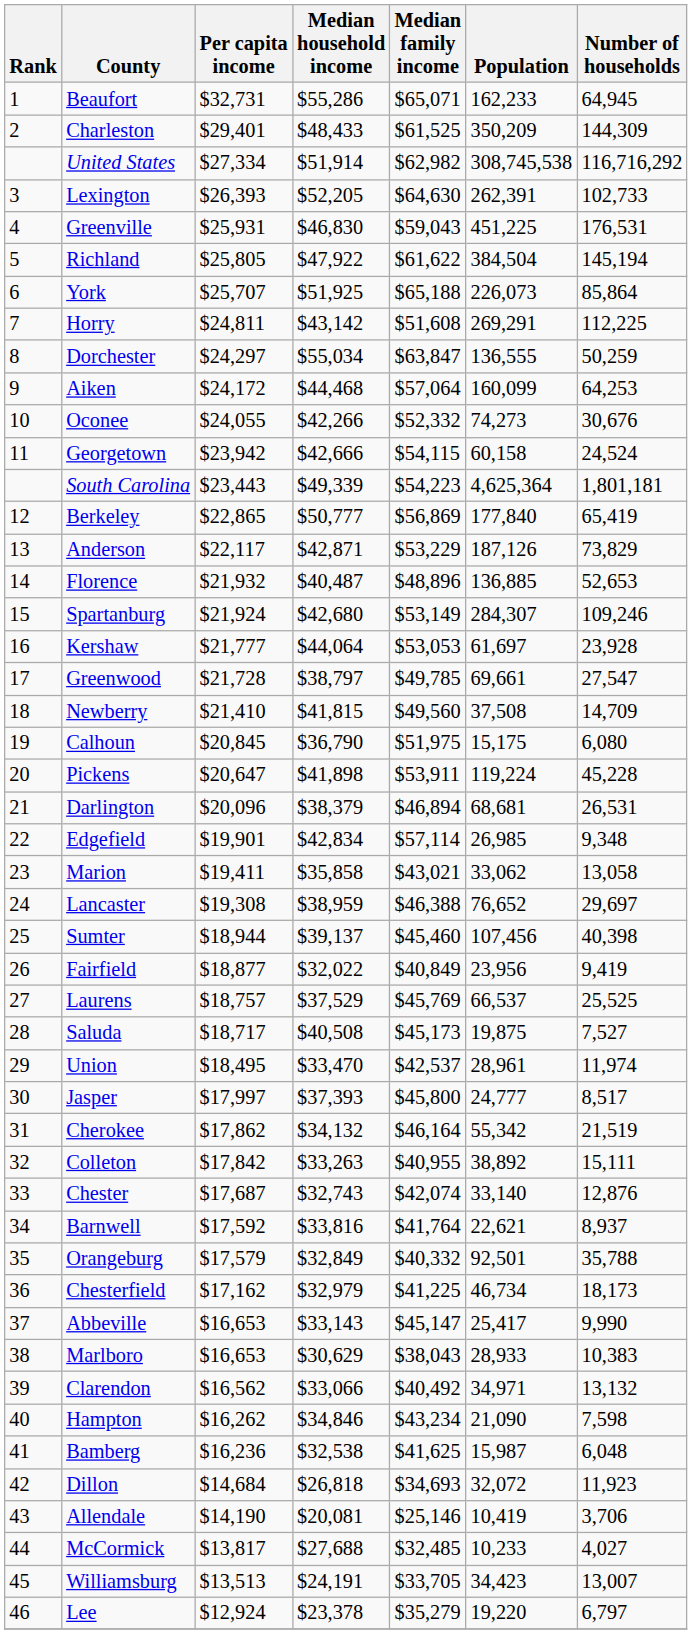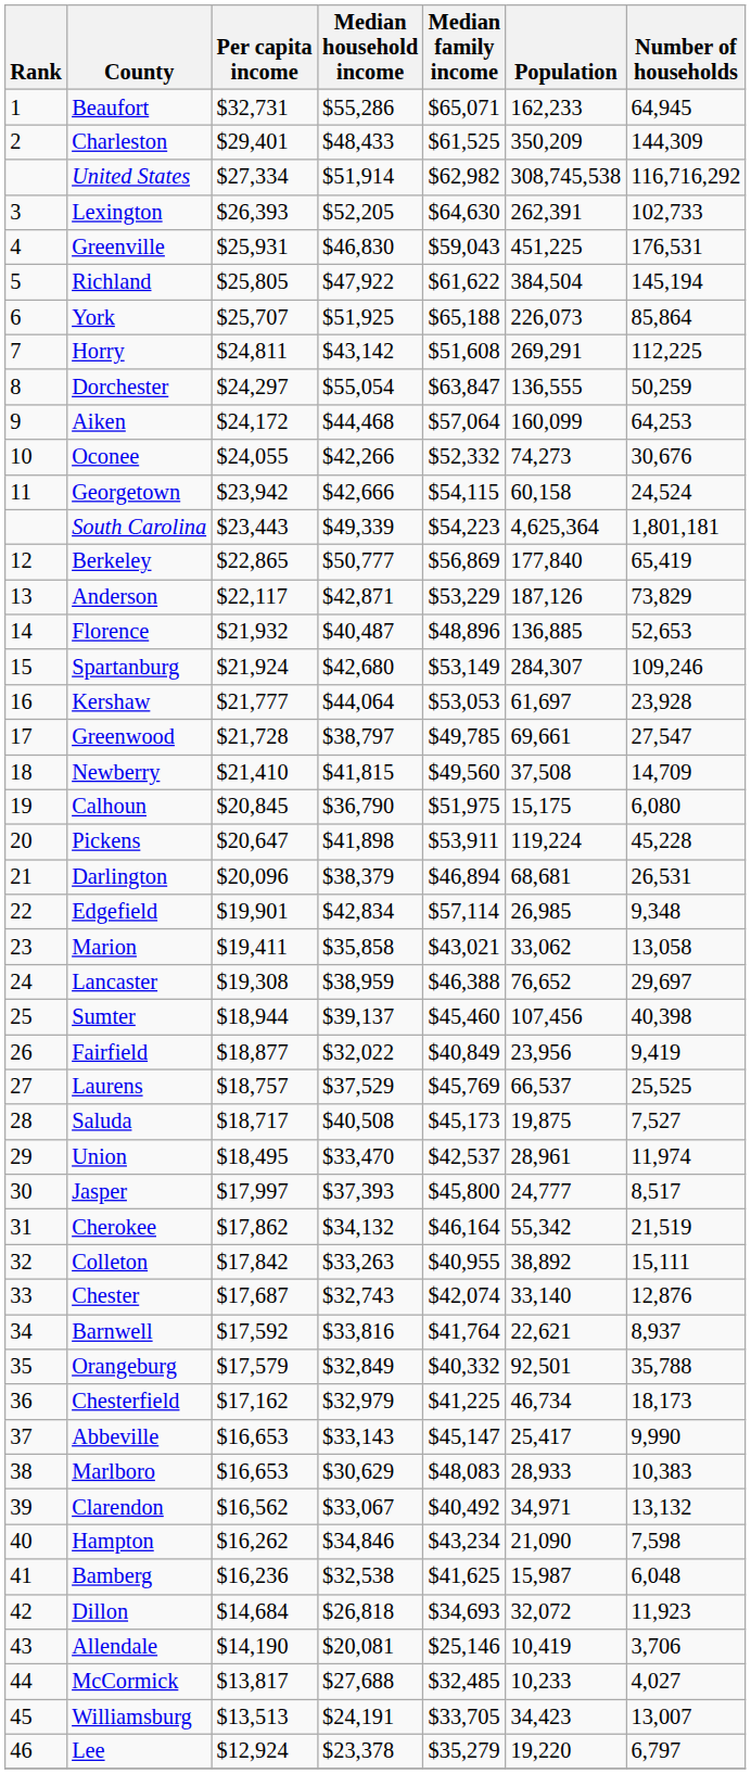 <table class="wikitable sortable">
 <tr valign=bottom>
 <th>Rank</th>
 <th>County</th>
 <th>Per capita<br>income</th>
 <th>Median<br>household<br>income</th>
 <th>Median<br>family<br>income</th>
 <th>Population</th>
 <th>Number of<br>households</th>
 </tr>
 <tr>
 <td>1</td>
 <td><a href='#'>Beaufort</a></td>
 <td>$32,731</td>
 <td>$55,286</td>
 <td>$65,071</td>
 <td>162,233</td>
 <td>64,945</td>
 </tr>
 <tr>
 <td>2</td>
 <td><a href='#'>Charleston</a></td>
 <td>$29,401</td>
 <td>$48,433</td>
 <td>$61,525</td>
 <td>350,209</td>
 <td>144,309</td>
 </tr>
 <tr>
 <td></td>
 <td><em><a href='#'>United States</a></em></td>
 <td>$27,334</td>
 <td>$51,914</td>
 <td>$62,982</td>
 <td>308,745,538</td>
 <td>116,716,292</td>
 </tr>
 <tr>
 <td>3</td>
 <td><a href='#'>Lexington</a></td>
 <td>$26,393</td>
 <td>$52,205</td>
 <td>$64,630</td>
 <td>262,391</td>
 <td>102,733</td>
 </tr>
 <tr>
 <td>4</td>
 <td><a href='#'>Greenville</a></td>
 <td>$25,931</td>
 <td>$46,830</td>
 <td>$59,043</td>
 <td>451,225</td>
 <td>176,531</td>
 </tr>
 <tr>
 <td>5</td>
 <td><a href='#'>Richland</a></td>
 <td>$25,805</td>
 <td>$47,922</td>
 <td>$61,622</td>
 <td>384,504</td>
 <td>145,194</td>
 </tr>
 <tr>
 <td>6</td>
 <td><a href='#'>York</a></td>
 <td>$25,707</td>
 <td>$51,925</td>
 <td>$65,188</td>
 <td>226,073</td>
 <td>85,864</td>
 </tr>
 <tr>
 <td>7</td>
 <td><a href='#'>Horry</a></td>
 <td>$24,811</td>
 <td>$43,142</td>
 <td>$51,608</td>
 <td>269,291</td>
 <td>112,225</td>
 </tr>
 <tr>
 <td>8</td>
 <td><a href='#'>Dorchester</a></td>
 <td>$24,297</td>
-<td>$55,034</td>
+<td>$55,054</td>
 <td>$63,847</td>
 <td>136,555</td>
 <td>50,259</td>
 </tr>
 <tr>
 <td>9</td>
 <td><a href='#'>Aiken</a></td>
 <td>$24,172</td>
 <td>$44,468</td>
 <td>$57,064</td>
 <td>160,099</td>
 <td>64,253</td>
 </tr>
 <tr>
 <td>10</td>
 <td><a href='#'>Oconee</a></td>
 <td>$24,055</td>
 <td>$42,266</td>
 <td>$52,332</td>
 <td>74,273</td>
 <td>30,676</td>
 </tr>
 <tr>
 <td>11</td>
 <td><a href='#'>Georgetown</a></td>
 <td>$23,942</td>
 <td>$42,666</td>
 <td>$54,115</td>
 <td>60,158</td>
 <td>24,524</td>
 </tr>
 <tr>
 <td></td>
 <td><em><a href='#'>South Carolina</a></em></td>
 <td>$23,443</td>
 <td>$49,339</td>
 <td>$54,223</td>
 <td>4,625,364</td>
 <td>1,801,181</td>
 </tr>
 <tr>
 <td>12</td>
 <td><a href='#'>Berkeley</a></td>
 <td>$22,865</td>
 <td>$50,777</td>
 <td>$56,869</td>
 <td>177,840</td>
 <td>65,419</td>
 </tr>
 <tr>
 <td>13</td>
 <td><a href='#'>Anderson</a></td>
 <td>$22,117</td>
 <td>$42,871</td>
 <td>$53,229</td>
 <td>187,126</td>
 <td>73,829</td>
 </tr>
 <tr>
 <td>14</td>
 <td><a href='#'>Florence</a></td>
 <td>$21,932</td>
 <td>$40,487</td>
 <td>$48,896</td>
 <td>136,885</td>
 <td>52,653</td>
 </tr>
 <tr>
 <td>15</td>
 <td><a href='#'>Spartanburg</a></td>
 <td>$21,924</td>
 <td>$42,680</td>
 <td>$53,149</td>
 <td>284,307</td>
 <td>109,246</td>
 </tr>
 <tr>
 <td>16</td>
 <td><a href='#'>Kershaw</a></td>
 <td>$21,777</td>
 <td>$44,064</td>
 <td>$53,053</td>
 <td>61,697</td>
 <td>23,928</td>
 </tr>
 <tr>
 <td>17</td>
 <td><a href='#'>Greenwood</a></td>
 <td>$21,728</td>
 <td>$38,797</td>
 <td>$49,785</td>
 <td>69,661</td>
 <td>27,547</td>
 </tr>
 <tr>
 <td>18</td>
 <td><a href='#'>Newberry</a></td>
 <td>$21,410</td>
 <td>$41,815</td>
 <td>$49,560</td>
 <td>37,508</td>
 <td>14,709</td>
 </tr>
 <tr>
 <td>19</td>
 <td><a href='#'>Calhoun</a></td>
 <td>$20,845</td>
 <td>$36,790</td>
 <td>$51,975</td>
 <td>15,175</td>
 <td>6,080</td>
 </tr>
 <tr>
 <td>20</td>
 <td><a href='#'>Pickens</a></td>
 <td>$20,647</td>
 <td>$41,898</td>
 <td>$53,911</td>
 <td>119,224</td>
 <td>45,228</td>
 </tr>
 <tr>
 <td>21</td>
 <td><a href='#'>Darlington</a></td>
 <td>$20,096</td>
 <td>$38,379</td>
 <td>$46,894</td>
 <td>68,681</td>
 <td>26,531</td>
 </tr>
 <tr>
 <td>22</td>
 <td><a href='#'>Edgefield</a></td>
 <td>$19,901</td>
 <td>$42,834</td>
 <td>$57,114</td>
 <td>26,985</td>
 <td>9,348</td>
 </tr>
 <tr>
 <td>23</td>
 <td><a href='#'>Marion</a></td>
 <td>$19,411</td>
 <td>$35,858</td>
 <td>$43,021</td>
 <td>33,062</td>
 <td>13,058</td>
 </tr>
 <tr>
 <td>24</td>
 <td><a href='#'>Lancaster</a></td>
 <td>$19,308</td>
 <td>$38,959</td>
 <td>$46,388</td>
 <td>76,652</td>
 <td>29,697</td>
 </tr>
 <tr>
 <td>25</td>
 <td><a href='#'>Sumter</a></td>
 <td>$18,944</td>
 <td>$39,137</td>
 <td>$45,460</td>
 <td>107,456</td>
 <td>40,398</td>
 </tr>
 <tr>
 <td>26</td>
 <td><a href='#'>Fairfield</a></td>
 <td>$18,877</td>
 <td>$32,022</td>
 <td>$40,849</td>
 <td>23,956</td>
 <td>9,419</td>
 </tr>
 <tr>
 <td>27</td>
 <td><a href='#'>Laurens</a></td>
 <td>$18,757</td>
 <td>$37,529</td>
 <td>$45,769</td>
 <td>66,537</td>
 <td>25,525</td>
 </tr>
 <tr>
 <td>28</td>
 <td><a href='#'>Saluda</a></td>
 <td>$18,717</td>
 <td>$40,508</td>
 <td>$45,173</td>
 <td>19,875</td>
 <td>7,527</td>
 </tr>
 <tr>
 <td>29</td>
 <td><a href='#'>Union</a></td>
 <td>$18,495</td>
 <td>$33,470</td>
 <td>$42,537</td>
 <td>28,961</td>
 <td>11,974</td>
 </tr>
 <tr>
 <td>30</td>
 <td><a href='#'>Jasper</a></td>
 <td>$17,997</td>
 <td>$37,393</td>
 <td>$45,800</td>
 <td>24,777</td>
 <td>8,517</td>
 </tr>
 <tr>
 <td>31</td>
 <td><a href='#'>Cherokee</a></td>
 <td>$17,862</td>
 <td>$34,132</td>
 <td>$46,164</td>
 <td>55,342</td>
 <td>21,519</td>
 </tr>
 <tr>
 <td>32</td>
 <td><a href='#'>Colleton</a></td>
 <td>$17,842</td>
 <td>$33,263</td>
 <td>$40,955</td>
 <td>38,892</td>
 <td>15,111</td>
 </tr>
 <tr>
 <td>33</td>
 <td><a href='#'>Chester</a></td>
 <td>$17,687</td>
 <td>$32,743</td>
 <td>$42,074</td>
 <td>33,140</td>
 <td>12,876</td>
 </tr>
 <tr>
 <td>34</td>
 <td><a href='#'>Barnwell</a></td>
 <td>$17,592</td>
 <td>$33,816</td>
 <td>$41,764</td>
 <td>22,621</td>
 <td>8,937</td>
 </tr>
 <tr>
 <td>35</td>
 <td><a href='#'>Orangeburg</a></td>
 <td>$17,579</td>
 <td>$32,849</td>
 <td>$40,332</td>
 <td>92,501</td>
 <td>35,788</td>
 </tr>
 <tr>
 <td>36</td>
 <td><a href='#'>Chesterfield</a></td>
 <td>$17,162</td>
 <td>$32,979</td>
 <td>$41,225</td>
 <td>46,734</td>
 <td>18,173</td>
 </tr>
 <tr>
 <td>37</td>
 <td><a href='#'>Abbeville</a></td>
 <td>$16,653</td>
 <td>$33,143</td>
 <td>$45,147</td>
 <td>25,417</td>
 <td>9,990</td>
 </tr>
 <tr>
 <td>38</td>
 <td><a href='#'>Marlboro</a></td>
 <td>$16,653</td>
 <td>$30,629</td>
-<td>$38,043</td>
+<td>$48,083</td>
 <td>28,933</td>
 <td>10,383</td>
 </tr>
 <tr>
 <td>39</td>
 <td><a href='#'>Clarendon</a></td>
 <td>$16,562</td>
-<td>$33,066</td>
+<td>$33,067</td>
 <td>$40,492</td>
 <td>34,971</td>
 <td>13,132</td>
 </tr>
 <tr>
 <td>40</td>
 <td><a href='#'>Hampton</a></td>
 <td>$16,262</td>
 <td>$34,846</td>
 <td>$43,234</td>
 <td>21,090</td>
 <td>7,598</td>
 </tr>
 <tr>
 <td>41</td>
 <td><a href='#'>Bamberg</a></td>
 <td>$16,236</td>
 <td>$32,538</td>
 <td>$41,625</td>
 <td>15,987</td>
 <td>6,048</td>
 </tr>
 <tr>
 <td>42</td>
 <td><a href='#'>Dillon</a></td>
 <td>$14,684</td>
 <td>$26,818</td>
 <td>$34,693</td>
 <td>32,072</td>
 <td>11,923</td>
 </tr>
 <tr>
 <td>43</td>
 <td><a href='#'>Allendale</a></td>
 <td>$14,190</td>
 <td>$20,081</td>
 <td>$25,146</td>
 <td>10,419</td>
 <td>3,706</td>
 </tr>
 <tr>
 <td>44</td>
 <td><a href='#'>McCormick</a></td>
 <td>$13,817</td>
 <td>$27,688</td>
 <td>$32,485</td>
 <td>10,233</td>
 <td>4,027</td>
 </tr>
 <tr>
 <td>45</td>
 <td><a href='#'>Williamsburg</a></td>
 <td>$13,513</td>
 <td>$24,191</td>
 <td>$33,705</td>
 <td>34,423</td>
 <td>13,007</td>
 </tr>
 <tr>
 <td>46</td>
 <td><a href='#'>Lee</a></td>
 <td>$12,924</td>
 <td>$23,378</td>
 <td>$35,279</td>
 <td>19,220</td>
 <td>6,797</td>
 </tr>
 <tr>
 </tr>
 </table>
